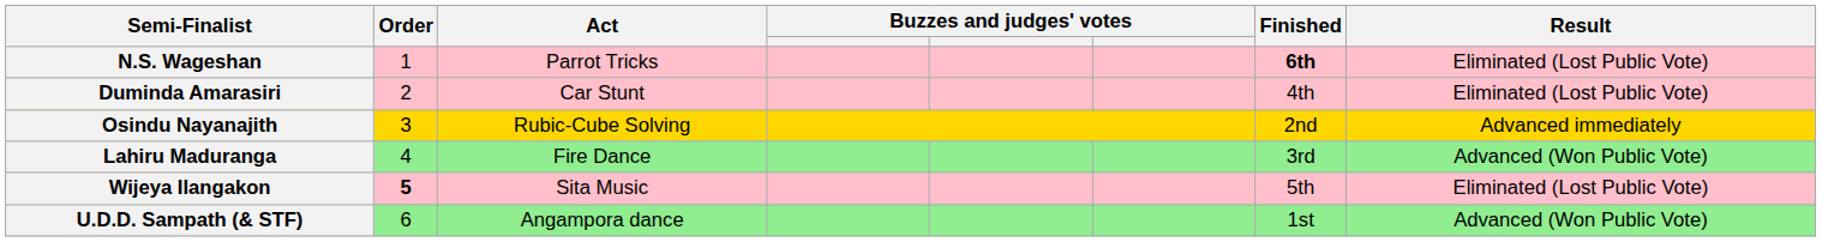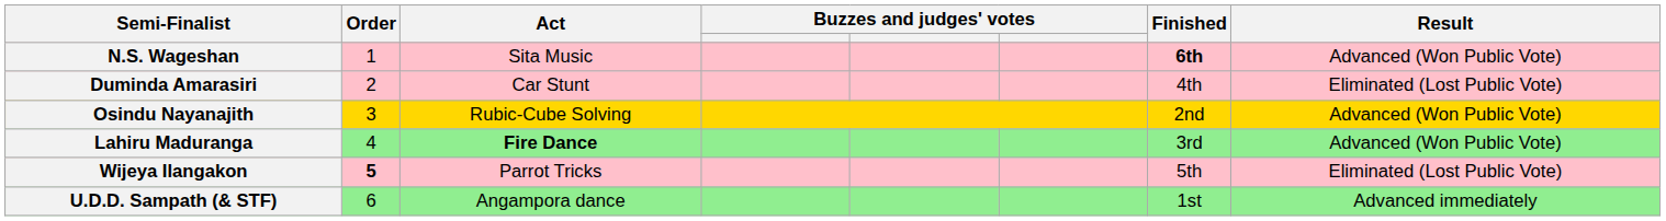 <table class="wikitable plainrowheaders sortable" style="text-align:center;">
 <tr>
 <th scope="col" rowspan="2" class="unsortable" style="width:18em;">Semi-Finalist</th>
 <th scope="col" rowspan="2" style="width:1em;">Order</th>
 <th scope="col" rowspan="2" class="unsortable" style="width:16em;">Act</th>
 <th scope="col" colspan="3" class="unsortable" style="width:24em;">Buzzes and judges' votes</th>
 <th scope="col" rowspan="2" style="width:0.25em;">Finished</th>
 <th scope="col" rowspan="2" style="width:23em;">Result</th>
 </tr>
 <tr>
 <th scope="col" style="width:6em;"></th>
 <th scope="col" style="width:6em;"></th>
 <th scope="col" style="width:6em;"></th>
 </tr>
 <tr bgcolor=pink>
 <th scope="row">N.S. Wageshan </th>
 <td>1</td>
-<td>Parrot Tricks</td>
+<td>Sita Music</td>
 <td></td>
 <td></td>
 <td></td>
 <td><strong>6th</strong></td>
-<td>Eliminated (Lost Public Vote)</td>
+<td>Advanced (Won Public Vote)</td>
 </tr>
 <tr bgcolor=pink>
 <th scope="row">Duminda Amarasiri</th>
 <td>2</td>
 <td>Car Stunt</td>
 <td></td>
 <td></td>
 <td></td>
 <td>4th</td>
 <td>Eliminated (Lost Public Vote)</td>
 </tr>
 <tr bgcolor=gold>
 <th scope="row">Osindu Nayanajith</th>
 <td>3</td>
 <td>Rubic-Cube Solving</td>
 <td colspan="3"></td>
 <td>2nd</td>
-<td>Advanced immediately</td>
+<td>Advanced (Won Public Vote)</td>
 </tr>
 <tr bgcolor=lightgreen>
 <th scope="row">Lahiru Maduranga</th>
 <td>4</td>
-<td>Fire Dance</td>
+<td><strong>Fire Dance</strong></td>
 <td></td>
 <td></td>
 <td></td>
 <td>3rd</td>
 <td>Advanced (Won Public Vote)</td>
 </tr>
 <tr bgcolor=pink>
 <th scope="row">Wijeya Ilangakon</th>
 <td><strong>5</strong></td>
-<td>Sita Music</td>
+<td>Parrot Tricks</td>
 <td></td>
 <td></td>
 <td></td>
 <td>5th</td>
 <td>Eliminated (Lost Public Vote)</td>
 </tr>
 <tr bgcolor=LIGHTGREEN>
 <th scope="row">U.D.D. Sampath (& STF)</th>
 <td>6</td>
 <td>Angampora dance</td>
 <td></td>
 <td></td>
 <td></td>
 <td>1st</td>
-<td>Advanced (Won Public Vote)</td>
+<td>Advanced immediately</td>
 </tr>
 </table>
